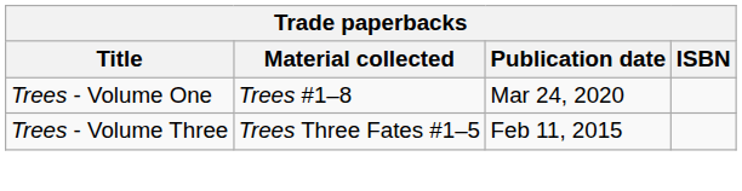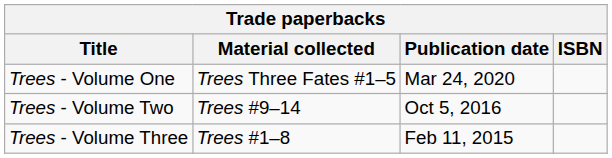 <table class="wikitable">
 <tr>
 <th colspan=4>Trade paperbacks</th>
 </tr>
 <tr>
 <th>Title</th>
 <th>Material collected</th>
 <th>Publication date</th>
 <th>ISBN</th>
 </tr>
 <tr>
 <td><em>Trees</em> - Volume One</td>
-<td><em>Trees</em> #1–8</td>
+<td><em>Trees</em> Three Fates #1–5</td>
 <td>Mar 24, 2020</td>
 <td></td>
 </tr>
 <tr>
+<td><em>Trees</em> - Volume Two</td>
+<td><em>Trees</em> #9–14</td>
+<td>Oct 5, 2016</td>
+<td></td>
+</tr>
+<tr>
 <td><em>Trees</em> - Volume Three</td>
-<td><em>Trees</em> Three Fates #1–5</td>
+<td><em>Trees</em> #1–8</td>
 <td>Feb 11, 2015</td>
 <td></td>
 </tr>
 </table>
